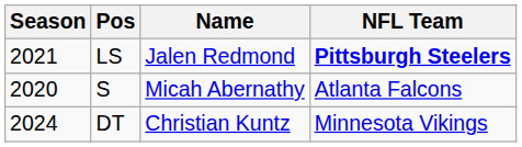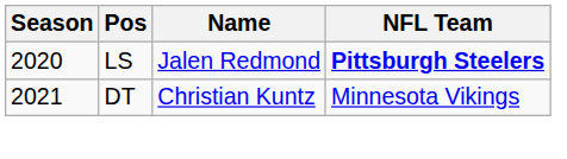 <table class="wikitable">
 <tr>
 <th>Season</th>
 <th>Pos</th>
 <th>Name</th>
 <th>NFL Team</th>
 </tr>
 <tr>
-<td>2021</td>
+<td>2020</td>
 <td>LS</td>
 <td><a href='#'>Jalen Redmond</a></td>
 <td><strong><a href='#'>Pittsburgh Steelers</a></strong></td>
 </tr>
 <tr>
-<td>2020</td>
-<td>S</td>
-<td><a href='#'>Micah Abernathy</a></td>
-<td><a href='#'>Atlanta Falcons</a></td>
-</tr>
-<tr>
-<td>2024</td>
+<td>2021</td>
 <td>DT</td>
 <td><a href='#'>Christian Kuntz</a></td>
 <td><a href='#'>Minnesota Vikings</a></td>
 </tr>
 </table>
